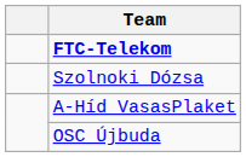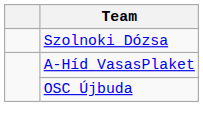 <table class="wikitable" style="text-align:center">
 <tr>
 <th width=25></th>
 <th>Team</th>
-</tr>
-<tr>
-<td></td>
-<td align=left> <strong><a href='#'>FTC-Telekom</a></strong></td>
 </tr>
 <tr>
 <td></td>
 <td align=left> <a href='#'>Szolnoki Dózsa</a></td>
 </tr>
 <tr>
 <td rowspan=2></td>
 <td align=left> <a href='#'>A-Híd VasasPlaket</a></td>
 </tr>
 <tr>
 <td align=left> <a href='#'>OSC Újbuda</a></td>
 </tr>
 </table>
